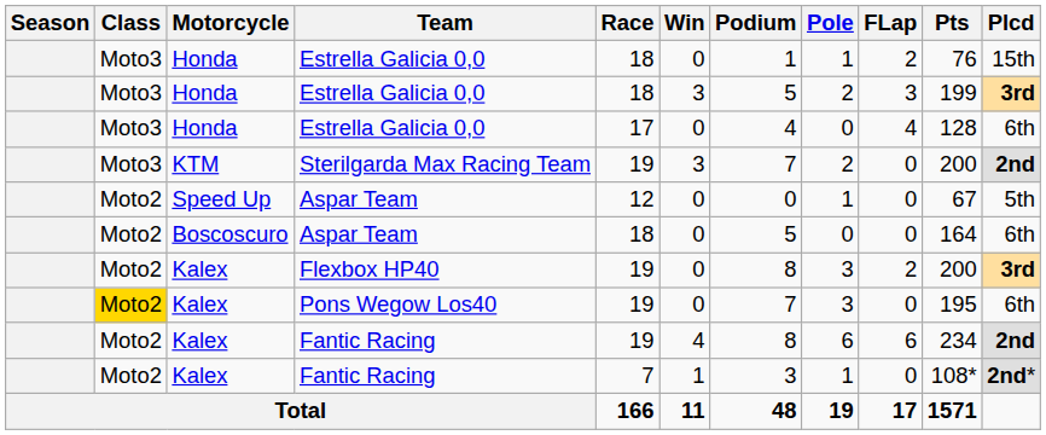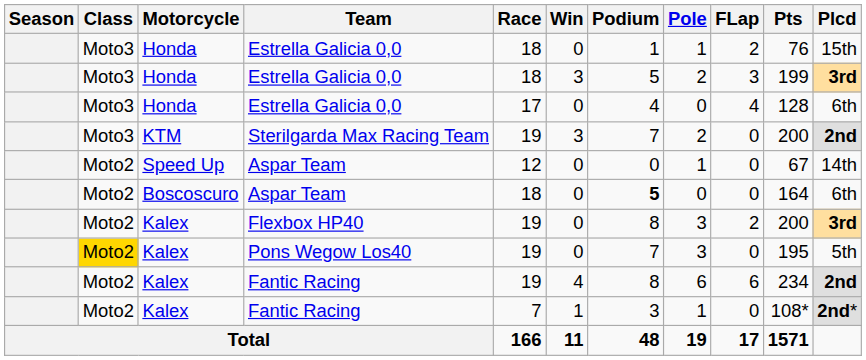 <table class="wikitable" style="text-align:right;">
 <tr>
 <th>Season</th>
 <th>Class</th>
 <th>Motorcycle</th>
 <th>Team</th>
 <th>Race</th>
 <th>Win</th>
 <th>Podium</th>
 <th><a href='#'>Pole</a></th>
 <th>FLap</th>
 <th>Pts</th>
 <th>Plcd</th>
 </tr>
 <tr>
 <th></th>
 <td>Moto3</td>
 <td style="text-align:left;"><a href='#'>Honda</a></td>
 <td style="text-align:left;"><a href='#'>Estrella Galicia 0,0</a></td>
 <td>18</td>
 <td>0</td>
 <td>1</td>
 <td>1</td>
 <td>2</td>
 <td>76</td>
 <td>15th</td>
 </tr>
 <tr>
 <th></th>
 <td>Moto3</td>
 <td style="text-align:left;"><a href='#'>Honda</a></td>
 <td style="text-align:left;"><a href='#'>Estrella Galicia 0,0</a></td>
 <td>18</td>
 <td>3</td>
 <td>5</td>
 <td>2</td>
 <td>3</td>
 <td>199</td>
 <td style="background:#FFDF9F;"><strong>3rd</strong></td>
 </tr>
 <tr>
 <th></th>
 <td>Moto3</td>
 <td style="text-align:left;"><a href='#'>Honda</a></td>
 <td style="text-align:left;"><a href='#'>Estrella Galicia 0,0</a></td>
 <td>17</td>
 <td>0</td>
 <td>4</td>
 <td>0</td>
 <td>4</td>
 <td>128</td>
 <td>6th</td>
 </tr>
 <tr>
 <th></th>
 <td>Moto3</td>
 <td style="text-align:left;"><a href='#'>KTM</a></td>
 <td style="text-align:left;"><a href='#'>Sterilgarda Max Racing Team</a></td>
 <td>19</td>
 <td>3</td>
 <td>7</td>
 <td>2</td>
 <td>0</td>
 <td>200</td>
 <td style="background:#DFDFDF;"><strong>2nd</strong></td>
 </tr>
 <tr>
 <th></th>
 <td>Moto2</td>
 <td style="text-align:left;"><a href='#'>Speed Up</a></td>
 <td style="text-align:left;"><a href='#'>Aspar Team</a></td>
 <td>12</td>
 <td>0</td>
 <td>0</td>
 <td>1</td>
 <td>0</td>
 <td>67</td>
-<td>5th</td>
+<td>14th</td>
 </tr>
 <tr>
 <th></th>
 <td>Moto2</td>
 <td style="text-align:left;"><a href='#'>Boscoscuro</a></td>
 <td style="text-align:left;"><a href='#'>Aspar Team</a></td>
 <td>18</td>
 <td>0</td>
-<td>5</td>
+<td><strong>5</strong></td>
 <td>0</td>
 <td>0</td>
 <td>164</td>
 <td>6th</td>
 </tr>
 <tr>
 <th></th>
 <td>Moto2</td>
 <td style="text-align:left;"><a href='#'>Kalex</a></td>
 <td style="text-align:left;"><a href='#'>Flexbox HP40</a></td>
 <td>19</td>
 <td>0</td>
 <td>8</td>
 <td>3</td>
 <td>2</td>
 <td>200</td>
 <td style="background:#FFDF9F;"><strong>3rd</strong></td>
 </tr>
 <tr>
 <th></th>
 <td style="background: gold;">Moto2</td>
 <td style="text-align:left;"><a href='#'>Kalex</a></td>
 <td style="text-align:left;"><a href='#'>Pons Wegow Los40</a></td>
 <td>19</td>
 <td>0</td>
 <td>7</td>
 <td>3</td>
 <td>0</td>
 <td>195</td>
-<td>6th</td>
+<td>5th</td>
 </tr>
 <tr>
 <th></th>
 <td>Moto2</td>
 <td style="text-align:left;"><a href='#'>Kalex</a></td>
 <td style="text-align:left;"><a href='#'>Fantic Racing</a></td>
 <td>19</td>
 <td>4</td>
 <td>8</td>
 <td>6</td>
 <td>6</td>
 <td>234</td>
 <td style="background:#DFDFDF;"><strong>2nd</strong></td>
 </tr>
 <tr>
 <th></th>
 <td>Moto2</td>
 <td style="text-align:left;"><a href='#'>Kalex</a></td>
 <td style="text-align:left;"><a href='#'>Fantic Racing</a></td>
 <td>7</td>
 <td>1</td>
 <td>3</td>
 <td>1</td>
 <td>0</td>
 <td>108*</td>
 <td style="background:#DFDFDF;"><strong>2nd</strong>*</td>
 </tr>
 <tr>
 <th colspan="4">Total</th>
 <td><strong>166</strong></td>
 <td><strong>11</strong></td>
 <td><strong>48</strong></td>
 <td><strong>19</strong></td>
 <td><strong>17</strong></td>
 <td><strong>1571</strong></td>
 <td></td>
 </tr>
 </table>
